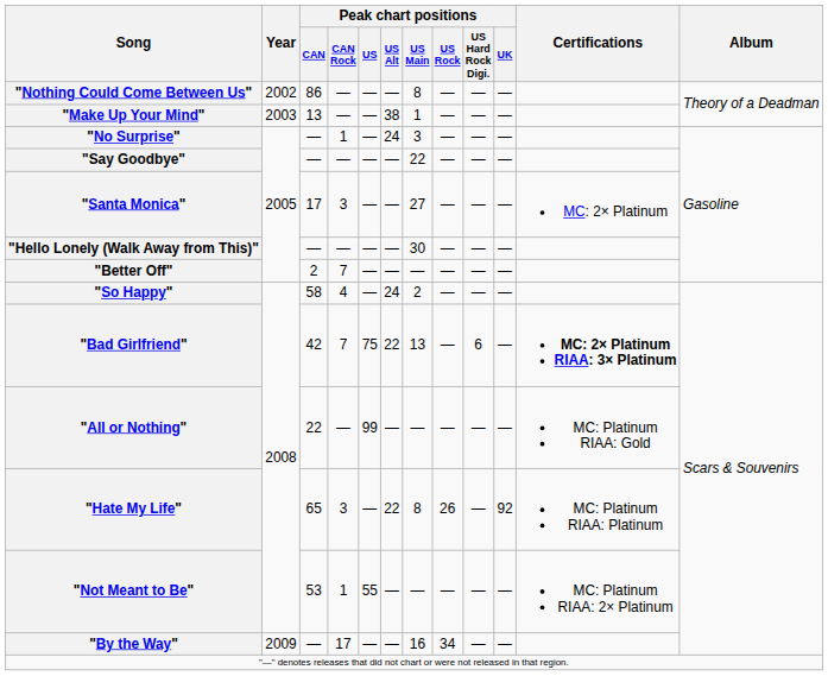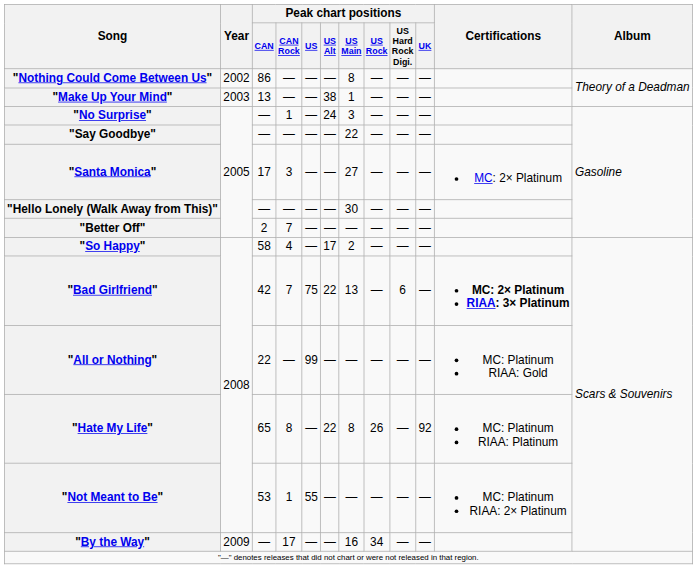 <table class="wikitable plainrowheaders" style="text-align:center;">
 <tr>
 <th scope="col" rowspan="2">Song</th>
 <th scope="col" rowspan="2">Year</th>
 <th scope="col" colspan="8">Peak chart positions</th>
 <th scope="col" rowspan="2">Certifications</th>
 <th scope="col" rowspan="2">Album</th>
 </tr>
 <tr style="font-size:75%">
 <th style="width:3.5em;"><a href='#'>CAN</a><br></th>
 <th style="width:3.5em;"><a href='#'>CAN Rock</a><br></th>
 <th style="width:3.5em;"><a href='#'>US</a><br></th>
 <th style="width:3.5em;"><a href='#'>US Alt</a><br></th>
 <th style="width:3.5em;"><a href='#'>US Main</a><br></th>
 <th style="width:3.5em;"><a href='#'>US Rock</a><br></th>
 <th scope="col" style="width:3em">US Hard Rock Digi.</th>
 <th style="width:3.5em;"><a href='#'>UK</a><br></th>
 </tr>
 <tr>
 <th scope="row">"<a href='#'>Nothing Could Come Between Us</a>"</th>
 <td>2002</td>
 <td>86</td>
 <td>—</td>
 <td>—</td>
 <td>—</td>
 <td>8</td>
 <td>—</td>
 <td>—</td>
 <td>—</td>
 <td></td>
 <td rowspan="2" style="white-space: nowrap; text-align:left;"><em>Theory of a Deadman</em></td>
 </tr>
 <tr>
 <th scope="row">"<a href='#'>Make Up Your Mind</a>"</th>
 <td>2003</td>
 <td>13</td>
 <td>—</td>
 <td>—</td>
 <td>38</td>
 <td>1</td>
 <td>—</td>
 <td>—</td>
 <td>—</td>
 <td></td>
 </tr>
 <tr>
 <th scope="row">"<a href='#'>No Surprise</a>"</th>
 <td rowspan="5">2005</td>
 <td>—</td>
 <td>1</td>
 <td>—</td>
 <td>24</td>
 <td>3</td>
 <td>—</td>
 <td>—</td>
 <td>—</td>
 <td></td>
 <td rowspan="5" style="text-align:left;"><em>Gasoline</em></td>
 </tr>
 <tr>
 <th scope="row">"Say Goodbye"</th>
 <td>—</td>
 <td>—</td>
 <td>—</td>
 <td>—</td>
 <td>22</td>
 <td>—</td>
 <td>—</td>
 <td>—</td>
 <td></td>
 </tr>
 <tr>
 <th scope="row">"<a href='#'>Santa Monica</a>"</th>
 <td>17</td>
 <td>3</td>
 <td>—</td>
 <td>—</td>
 <td>27</td>
 <td>—</td>
 <td>—</td>
 <td>—</td>
 <td><br><ul><li><a href='#'>MC</a>: 2× Platinum</li></ul></td>
 </tr>
 <tr>
 <th scope="row" style="white-space: nowrap;">"Hello Lonely (Walk Away from This)"</th>
 <td>—</td>
 <td>—</td>
 <td>—</td>
 <td>—</td>
 <td>30</td>
 <td>—</td>
 <td>—</td>
 <td>—</td>
 <td></td>
 </tr>
 <tr>
 <th scope="row">"Better Off"</th>
 <td>2</td>
 <td>7</td>
 <td>—</td>
 <td>—</td>
 <td>—</td>
 <td>—</td>
 <td>—</td>
 <td>—</td>
 <td></td>
 </tr>
 <tr>
 <th scope="row">"<a href='#'>So Happy</a>"</th>
 <td rowspan="5">2008</td>
 <td>58</td>
 <td>4</td>
 <td>—</td>
-<td>24</td>
+<td>17</td>
 <td>2</td>
 <td>—</td>
 <td>—</td>
 <td>—</td>
 <td></td>
 <td rowspan="6" style="text-align:left;"><em>Scars & Souvenirs</em></td>
 </tr>
 <tr>
 <th scope="row">"<a href='#'>Bad Girlfriend</a>"</th>
 <td>42</td>
 <td>7</td>
 <td>75</td>
 <td>22</td>
 <td>13</td>
 <td>—</td>
 <td>6</td>
 <td>—</td>
 <td style="white-space: nowrap;"><strong><br><ul><li>MC: 2× Platinum</li><li><a href='#'>RIAA</a>: 3× Platinum</li></ul></strong></td>
 </tr>
 <tr>
 <th scope="row">"<a href='#'>All or Nothing</a>"</th>
 <td>22</td>
 <td>—</td>
 <td>99</td>
 <td>—</td>
 <td>—</td>
 <td>—</td>
 <td>—</td>
 <td>—</td>
 <td><br><ul><li>MC: Platinum</li><li>RIAA: Gold</li></ul></td>
 </tr>
 <tr>
 <th scope="row">"<a href='#'>Hate My Life</a>"</th>
 <td>65</td>
-<td>3</td>
+<td>8</td>
 <td>—</td>
 <td>22</td>
 <td>8</td>
 <td>26</td>
 <td>—</td>
 <td>92</td>
 <td><br><ul><li>MC: Platinum</li><li>RIAA: Platinum</li></ul></td>
 </tr>
 <tr>
 <th scope="row">"<a href='#'>Not Meant to Be</a>"</th>
 <td>53</td>
 <td>1</td>
 <td>55</td>
 <td>—</td>
 <td>—</td>
 <td>—</td>
 <td>—</td>
 <td>—</td>
 <td style="white-space: nowrap;"><br><ul><li>MC: Platinum</li><li>RIAA: 2× Platinum</li></ul></td>
 </tr>
 <tr>
 <th scope="row">"<a href='#'>By the Way</a>"</th>
 <td>2009</td>
 <td>—</td>
 <td>17</td>
 <td>—</td>
 <td>—</td>
 <td>16</td>
 <td>34</td>
 <td>—</td>
 <td>—</td>
 <td></td>
 </tr>
 <tr>
 <td align="center" colspan="12" style="font-size: 8pt">"—" denotes releases that did not chart or were not released in that region.</td>
 </tr>
 </table>
